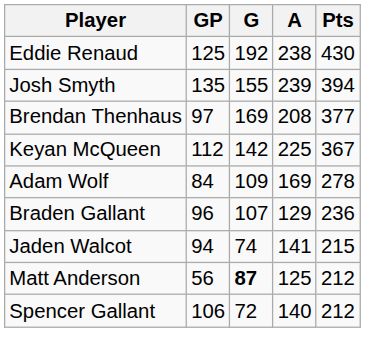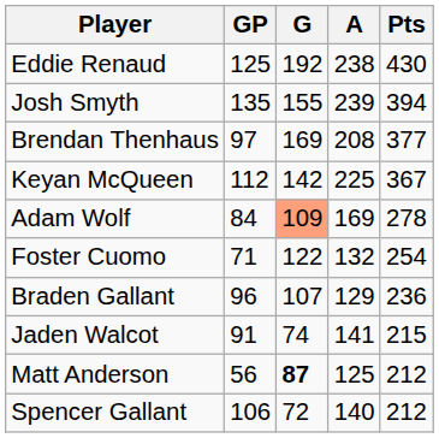 <table class="wikitable">
 <tr>
 <th>Player</th>
 <th>GP</th>
 <th>G</th>
 <th>A</th>
 <th>Pts</th>
 </tr>
 <tr>
 <td>Eddie Renaud</td>
 <td>125</td>
 <td>192</td>
 <td>238</td>
 <td>430</td>
 </tr>
 <tr>
 <td>Josh Smyth</td>
 <td>135</td>
 <td>155</td>
 <td>239</td>
 <td>394</td>
 </tr>
 <tr>
 <td>Brendan Thenhaus</td>
 <td>97</td>
 <td>169</td>
 <td>208</td>
 <td>377</td>
 </tr>
 <tr>
 <td>Keyan McQueen</td>
 <td>112</td>
 <td>142</td>
 <td>225</td>
 <td>367</td>
 </tr>
 <tr>
 <td>Adam Wolf</td>
 <td>84</td>
-<td>109</td>
+<td style="background: lightsalmon;">109</td>
 <td>169</td>
 <td>278</td>
+</tr>
+<tr>
+<td>Foster Cuomo</td>
+<td>71</td>
+<td>122</td>
+<td>132</td>
+<td>254</td>
 </tr>
 <tr>
 <td>Braden Gallant</td>
 <td>96</td>
 <td>107</td>
 <td>129</td>
 <td>236</td>
 </tr>
 <tr>
 <td>Jaden Walcot</td>
-<td>94</td>
+<td>91</td>
 <td>74</td>
 <td>141</td>
 <td>215</td>
 </tr>
 <tr>
 <td>Matt Anderson</td>
 <td>56</td>
 <td><strong>87</strong></td>
 <td>125</td>
 <td>212</td>
 </tr>
 <tr>
 <td>Spencer Gallant</td>
 <td>106</td>
 <td>72</td>
 <td>140</td>
 <td>212</td>
 </tr>
 </table>
